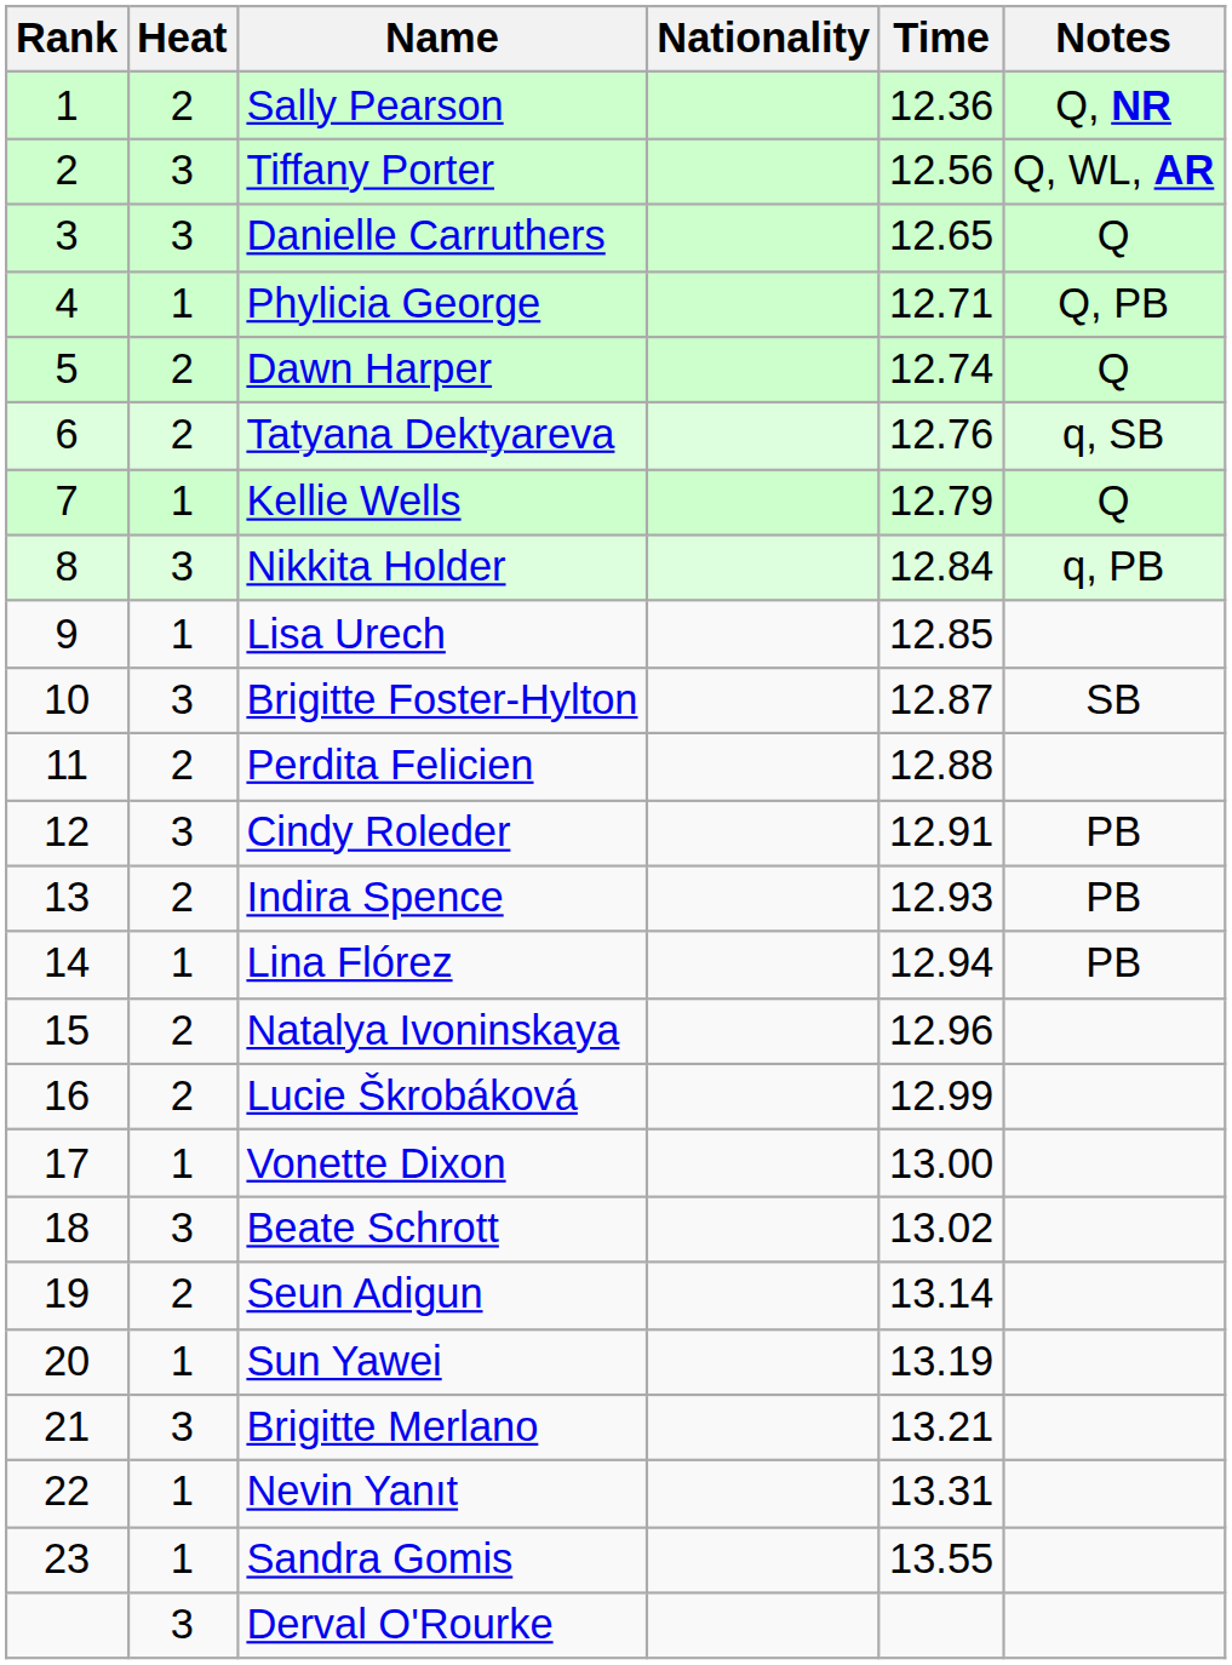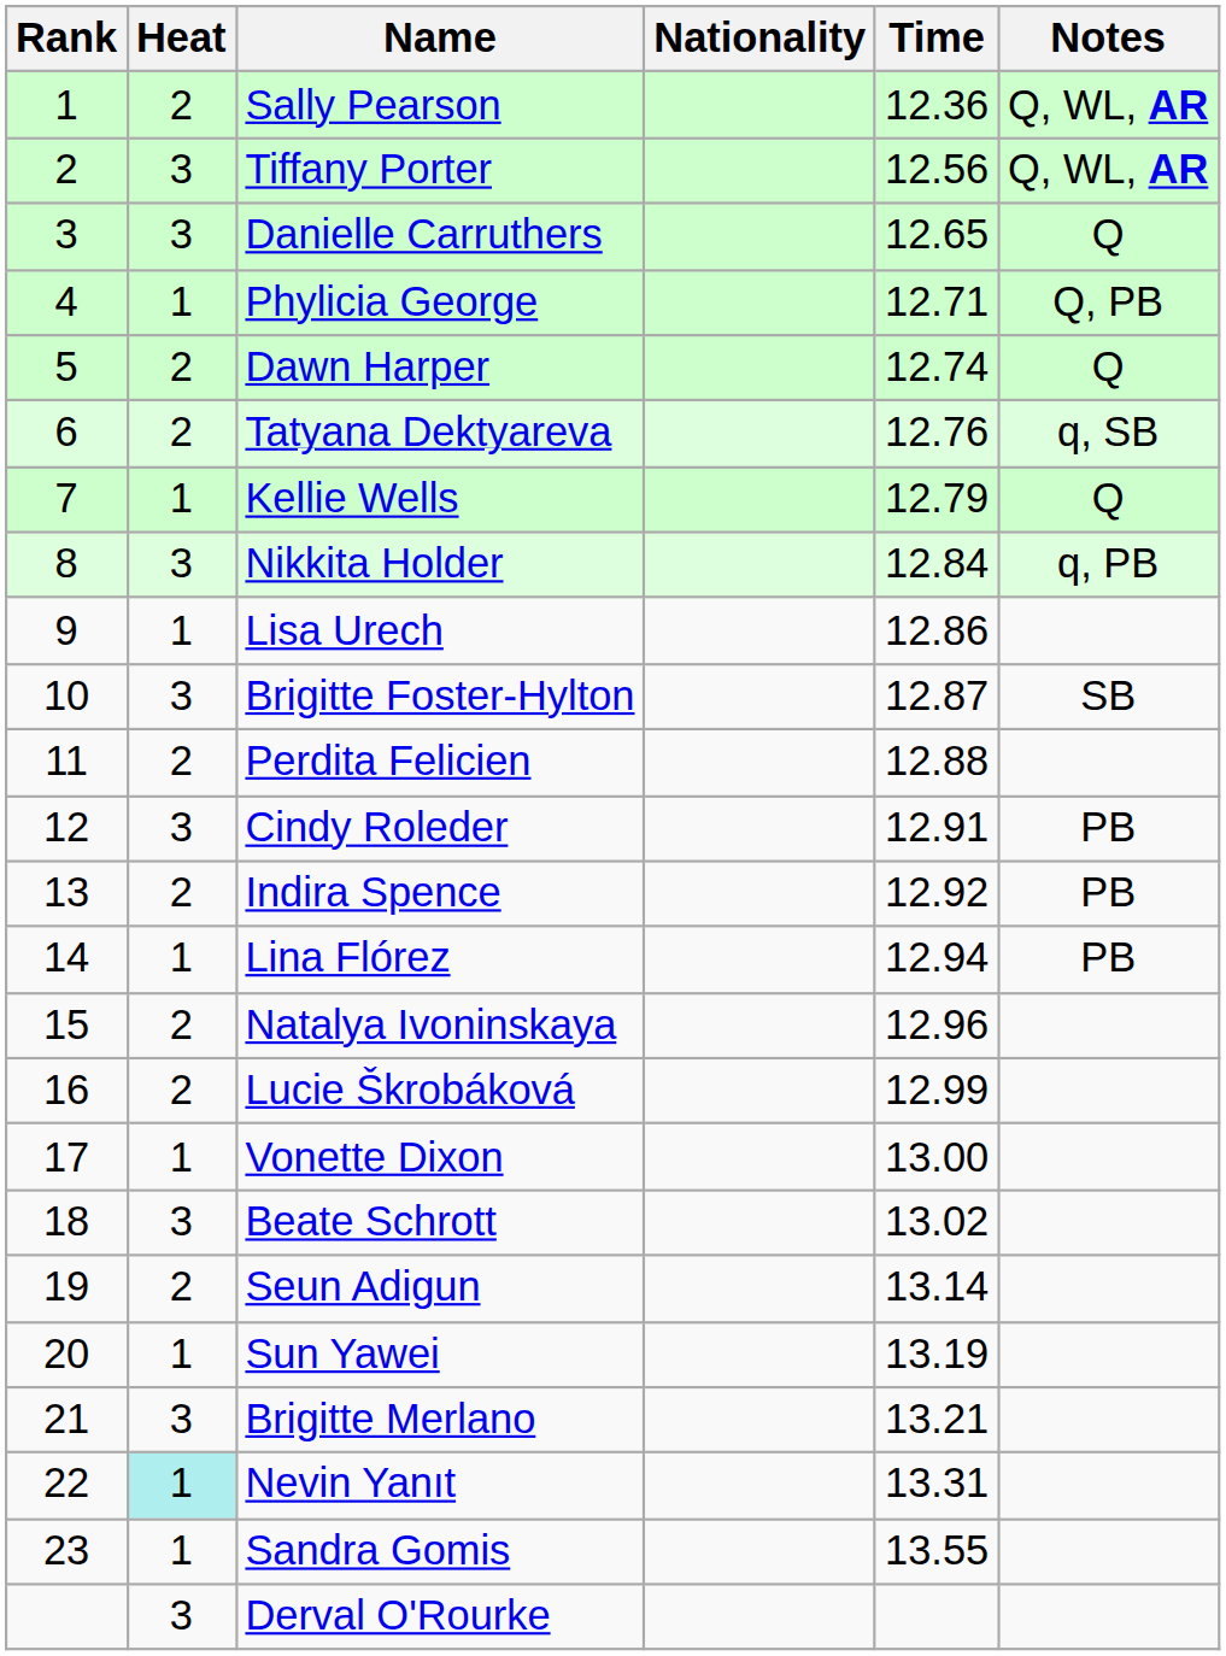 <table class="wikitable sortable" style="text-align:center">
 <tr>
 <th>Rank</th>
 <th>Heat</th>
 <th>Name</th>
 <th>Nationality</th>
 <th>Time</th>
 <th>Notes</th>
 </tr>
 <tr bgcolor=ccffcc>
 <td>1</td>
 <td>2</td>
 <td align=left><a href='#'>Sally Pearson</a></td>
 <td align=left></td>
 <td>12.36</td>
-<td>Q, <strong><a href='#'>NR</a></strong></td>
+<td>Q, WL, <strong><a href='#'>AR</a></strong></td>
 </tr>
 <tr bgcolor=ccffcc>
 <td>2</td>
 <td>3</td>
 <td align=left><a href='#'>Tiffany Porter</a></td>
 <td align=left></td>
 <td>12.56</td>
 <td>Q, WL, <strong><a href='#'>AR</a></strong></td>
 </tr>
 <tr bgcolor=ccffcc>
 <td>3</td>
 <td>3</td>
 <td align=left><a href='#'>Danielle Carruthers</a></td>
 <td align=left></td>
 <td>12.65</td>
 <td>Q</td>
 </tr>
 <tr bgcolor=ccffcc>
 <td>4</td>
 <td>1</td>
 <td align=left><a href='#'>Phylicia George</a></td>
 <td align=left></td>
 <td>12.71</td>
 <td>Q, PB</td>
 </tr>
 <tr bgcolor=ccffcc>
 <td>5</td>
 <td>2</td>
 <td align=left><a href='#'>Dawn Harper</a></td>
 <td align=left></td>
 <td>12.74</td>
 <td>Q</td>
 </tr>
 <tr bgcolor=ddffdd>
 <td>6</td>
 <td>2</td>
 <td align=left><a href='#'>Tatyana Dektyareva</a></td>
 <td align=left></td>
 <td>12.76</td>
 <td>q, SB</td>
 </tr>
 <tr bgcolor=ccffcc>
 <td>7</td>
 <td>1</td>
 <td align=left><a href='#'>Kellie Wells</a></td>
 <td align=left></td>
 <td>12.79</td>
 <td>Q</td>
 </tr>
 <tr bgcolor=ddffdd>
 <td>8</td>
 <td>3</td>
 <td align=left><a href='#'>Nikkita Holder</a></td>
 <td align=left></td>
 <td>12.84</td>
 <td>q, PB</td>
 </tr>
 <tr>
 <td>9</td>
 <td>1</td>
 <td align=left><a href='#'>Lisa Urech</a></td>
 <td align=left></td>
-<td>12.85</td>
+<td>12.86</td>
 <td></td>
 </tr>
 <tr>
 <td>10</td>
 <td>3</td>
 <td align=left><a href='#'>Brigitte Foster-Hylton</a></td>
 <td align=left></td>
 <td>12.87</td>
 <td>SB</td>
 </tr>
 <tr>
 <td>11</td>
 <td>2</td>
 <td align=left><a href='#'>Perdita Felicien</a></td>
 <td align=left></td>
 <td>12.88</td>
 <td></td>
 </tr>
 <tr>
 <td>12</td>
 <td>3</td>
 <td align=left><a href='#'>Cindy Roleder</a></td>
 <td align=left></td>
 <td>12.91</td>
 <td>PB</td>
 </tr>
 <tr>
 <td>13</td>
 <td>2</td>
 <td align=left><a href='#'>Indira Spence</a></td>
 <td align=left></td>
-<td>12.93</td>
+<td>12.92</td>
 <td>PB</td>
 </tr>
 <tr>
 <td>14</td>
 <td>1</td>
 <td align=left><a href='#'>Lina Flórez</a></td>
 <td align=left></td>
 <td>12.94</td>
 <td>PB</td>
 </tr>
 <tr>
 <td>15</td>
 <td>2</td>
 <td align=left><a href='#'>Natalya Ivoninskaya</a></td>
 <td align=left></td>
 <td>12.96</td>
 <td></td>
 </tr>
 <tr>
 <td>16</td>
 <td>2</td>
 <td align=left><a href='#'>Lucie Škrobáková</a></td>
 <td align=left></td>
 <td>12.99</td>
 <td></td>
 </tr>
 <tr>
 <td>17</td>
 <td>1</td>
 <td align=left><a href='#'>Vonette Dixon</a></td>
 <td align=left></td>
 <td>13.00</td>
 <td></td>
 </tr>
 <tr>
 <td>18</td>
 <td>3</td>
 <td align=left><a href='#'>Beate Schrott</a></td>
 <td align=left></td>
 <td>13.02</td>
 <td></td>
 </tr>
 <tr>
 <td>19</td>
 <td>2</td>
 <td align=left><a href='#'>Seun Adigun</a></td>
 <td align=left></td>
 <td>13.14</td>
 <td></td>
 </tr>
 <tr>
 <td>20</td>
 <td>1</td>
 <td align=left><a href='#'>Sun Yawei</a></td>
 <td align=left></td>
 <td>13.19</td>
 <td></td>
 </tr>
 <tr>
 <td>21</td>
 <td>3</td>
 <td align=left><a href='#'>Brigitte Merlano</a></td>
 <td align=left></td>
 <td>13.21</td>
 <td></td>
 </tr>
 <tr>
 <td>22</td>
-<td>1</td>
+<td style="background: paleturquoise;">1</td>
 <td align=left><a href='#'>Nevin Yanıt</a></td>
 <td align=left></td>
 <td>13.31</td>
 <td></td>
 </tr>
 <tr>
 <td>23</td>
 <td>1</td>
 <td align=left><a href='#'>Sandra Gomis</a></td>
 <td align=left></td>
 <td>13.55</td>
 <td></td>
 </tr>
 <tr>
 <td></td>
 <td>3</td>
 <td align=left><a href='#'>Derval O'Rourke</a></td>
 <td align=left></td>
 <td></td>
 <td></td>
 </tr>
 </table>
